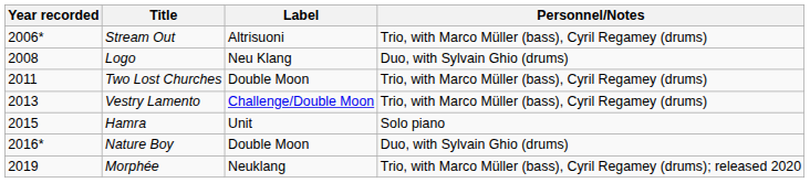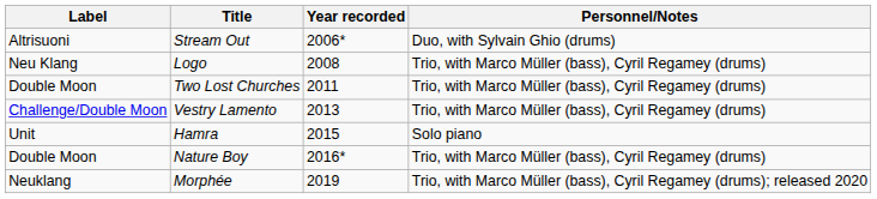 <table class="wikitable sortable">
 <tr>
+<th>Label</th>
+<th>Title</th>
 <th>Year recorded</th>
-<th>Title</th>
-<th>Label</th>
 <th>Personnel/Notes</th>
 </tr>
 <tr>
+<td>Altrisuoni</td>
+<td><em>Stream Out</em></td>
 <td>2006*</td>
-<td><em>Stream Out</em></td>
-<td>Altrisuoni</td>
+<td>Duo, with Sylvain Ghio (drums)</td>
+</tr>
+<tr>
+<td>Neu Klang</td>
+<td><em>Logo</em></td>
+<td>2008</td>
 <td>Trio, with Marco Müller (bass), Cyril Regamey (drums)</td>
 </tr>
 <tr>
-<td>2008</td>
-<td><em>Logo</em></td>
-<td>Neu Klang</td>
-<td>Duo, with Sylvain Ghio (drums)</td>
-</tr>
-<tr>
+<td>Double Moon</td>
+<td><em>Two Lost Churches</em></td>
 <td>2011</td>
-<td><em>Two Lost Churches</em></td>
-<td>Double Moon</td>
 <td>Trio, with Marco Müller (bass), Cyril Regamey (drums)</td>
 </tr>
 <tr>
+<td><a href='#'>Challenge/Double Moon</a></td>
+<td><em>Vestry Lamento</em></td>
 <td>2013</td>
-<td><em>Vestry Lamento</em></td>
-<td><a href='#'>Challenge/Double Moon</a></td>
 <td>Trio, with Marco Müller (bass), Cyril Regamey (drums)</td>
 </tr>
 <tr>
+<td>Unit</td>
+<td><em>Hamra</em></td>
 <td>2015</td>
-<td><em>Hamra</em></td>
-<td>Unit</td>
 <td>Solo piano</td>
 </tr>
 <tr>
+<td>Double Moon</td>
+<td><em>Nature Boy</em></td>
 <td>2016*</td>
-<td><em>Nature Boy</em></td>
-<td>Double Moon</td>
-<td>Duo, with Sylvain Ghio (drums)</td>
+<td>Trio, with Marco Müller (bass), Cyril Regamey (drums)</td>
 </tr>
 <tr>
+<td>Neuklang</td>
+<td><em>Morphée</em></td>
 <td>2019</td>
-<td><em>Morphée</em></td>
-<td>Neuklang</td>
 <td>Trio, with Marco Müller (bass), Cyril Regamey (drums); released 2020</td>
 </tr>
 </table>
